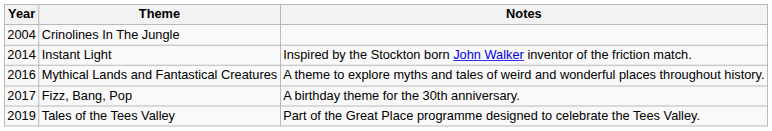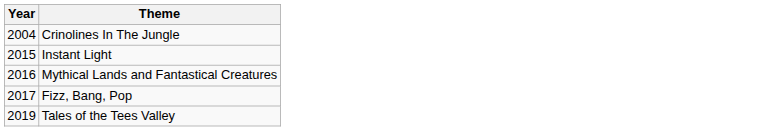 <table class="wikitable">
 <tr>
 <th>Year</th>
 <th>Theme</th>
-<th>Notes</th>
 </tr>
 <tr>
 <td>2004</td>
 <td>Crinolines In The Jungle</td>
-<td></td>
 </tr>
 <tr>
-<td>2014</td>
+<td>2015</td>
 <td>Instant Light</td>
-<td>Inspired by the Stockton born <a href='#'>John Walker</a> inventor of the friction match.</td>
 </tr>
 <tr>
 <td>2016</td>
 <td>Mythical Lands and Fantastical Creatures</td>
-<td>A theme to explore myths and tales of weird and wonderful places throughout history.</td>
 </tr>
 <tr>
 <td>2017</td>
 <td>Fizz, Bang, Pop</td>
-<td>A birthday theme for the 30th anniversary.</td>
 </tr>
 <tr>
 <td>2019</td>
 <td>Tales of the Tees Valley</td>
-<td>Part of the Great Place programme designed to celebrate the Tees Valley.</td>
 </tr>
 </table>
